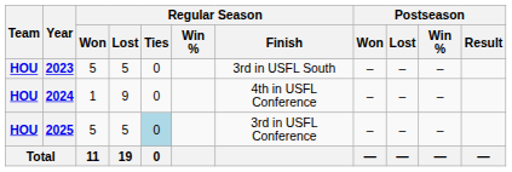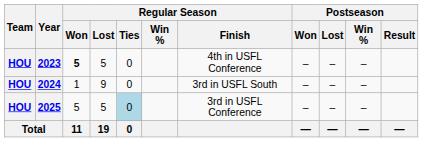 <table class="wikitable" style="font-size: 95%; text-align:center;">
 <tr>
 <th rowspan="2">Team</th>
 <th rowspan="2">Year</th>
 <th colspan="5">Regular Season</th>
 <th colspan="4">Postseason</th>
 </tr>
 <tr>
 <th>Won</th>
 <th>Lost</th>
 <th>Ties</th>
 <th>Win %</th>
 <th>Finish</th>
 <th>Won</th>
 <th>Lost</th>
 <th>Win %</th>
 <th>Result</th>
 </tr>
 <tr>
 <th><a href='#'>HOU</a></th>
 <th><a href='#'>2023</a></th>
-<td>5</td>
+<td><strong>5</strong></td>
 <td>5</td>
 <td>0</td>
 <td></td>
-<td>3rd in USFL South</td>
+<td>4th in USFL Conference</td>
 <td>–</td>
 <td>–</td>
 <td>–</td>
 <td></td>
 </tr>
 <tr>
 <th><a href='#'>HOU</a></th>
 <th><a href='#'>2024</a></th>
 <td>1</td>
 <td>9</td>
 <td>0</td>
 <td></td>
-<td>4th in USFL Conference</td>
+<td>3rd in USFL South</td>
 <td>–</td>
 <td>–</td>
 <td>–</td>
 <td></td>
 </tr>
 <tr>
 <th><a href='#'>HOU</a></th>
 <th><a href='#'>2025</a></th>
 <td>5</td>
 <td>5</td>
 <td style="background: lightblue;">0</td>
 <td></td>
 <td>3rd in USFL Conference</td>
 <td>–</td>
 <td>–</td>
 <td>–</td>
 <td></td>
 </tr>
 <tr>
 <th colspan="2">Total</th>
 <th>11</th>
 <th>19</th>
 <th>0</th>
 <th></th>
 <th></th>
 <th>—</th>
 <th>—</th>
 <th>—</th>
 <th>—</th>
 </tr>
 </table>
